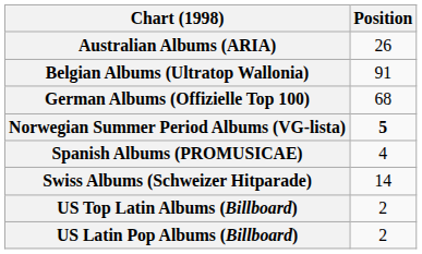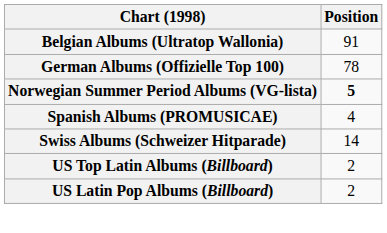 <table class="wikitable sortable plainrowheaders" style="text-align:center">
 <tr>
 <th scope="col">Chart (1998)</th>
 <th scope="col">Position</th>
-</tr>
-<tr>
-<th scope="row">Australian Albums (ARIA)</th>
-<td>26</td>
 </tr>
 <tr>
 <th scope="row">Belgian Albums (Ultratop Wallonia)</th>
 <td>91</td>
 </tr>
 <tr>
 <th scope="row">German Albums (Offizielle Top 100)</th>
-<td>68</td>
+<td>78</td>
 </tr>
 <tr>
 <th scope="row">Norwegian Summer Period Albums (VG-lista)</th>
 <td><strong>5</strong></td>
 </tr>
 <tr>
 <th scope="row">Spanish Albums (PROMUSICAE)</th>
 <td>4</td>
 </tr>
 <tr>
 <th scope="row">Swiss Albums (Schweizer Hitparade)</th>
 <td>14</td>
 </tr>
 <tr>
 <th scope="row">US Top Latin Albums (<em>Billboard</em>)</th>
 <td>2</td>
 </tr>
 <tr>
 <th scope="row">US Latin Pop Albums (<em>Billboard</em>)</th>
 <td>2</td>
 </tr>
 </table>
